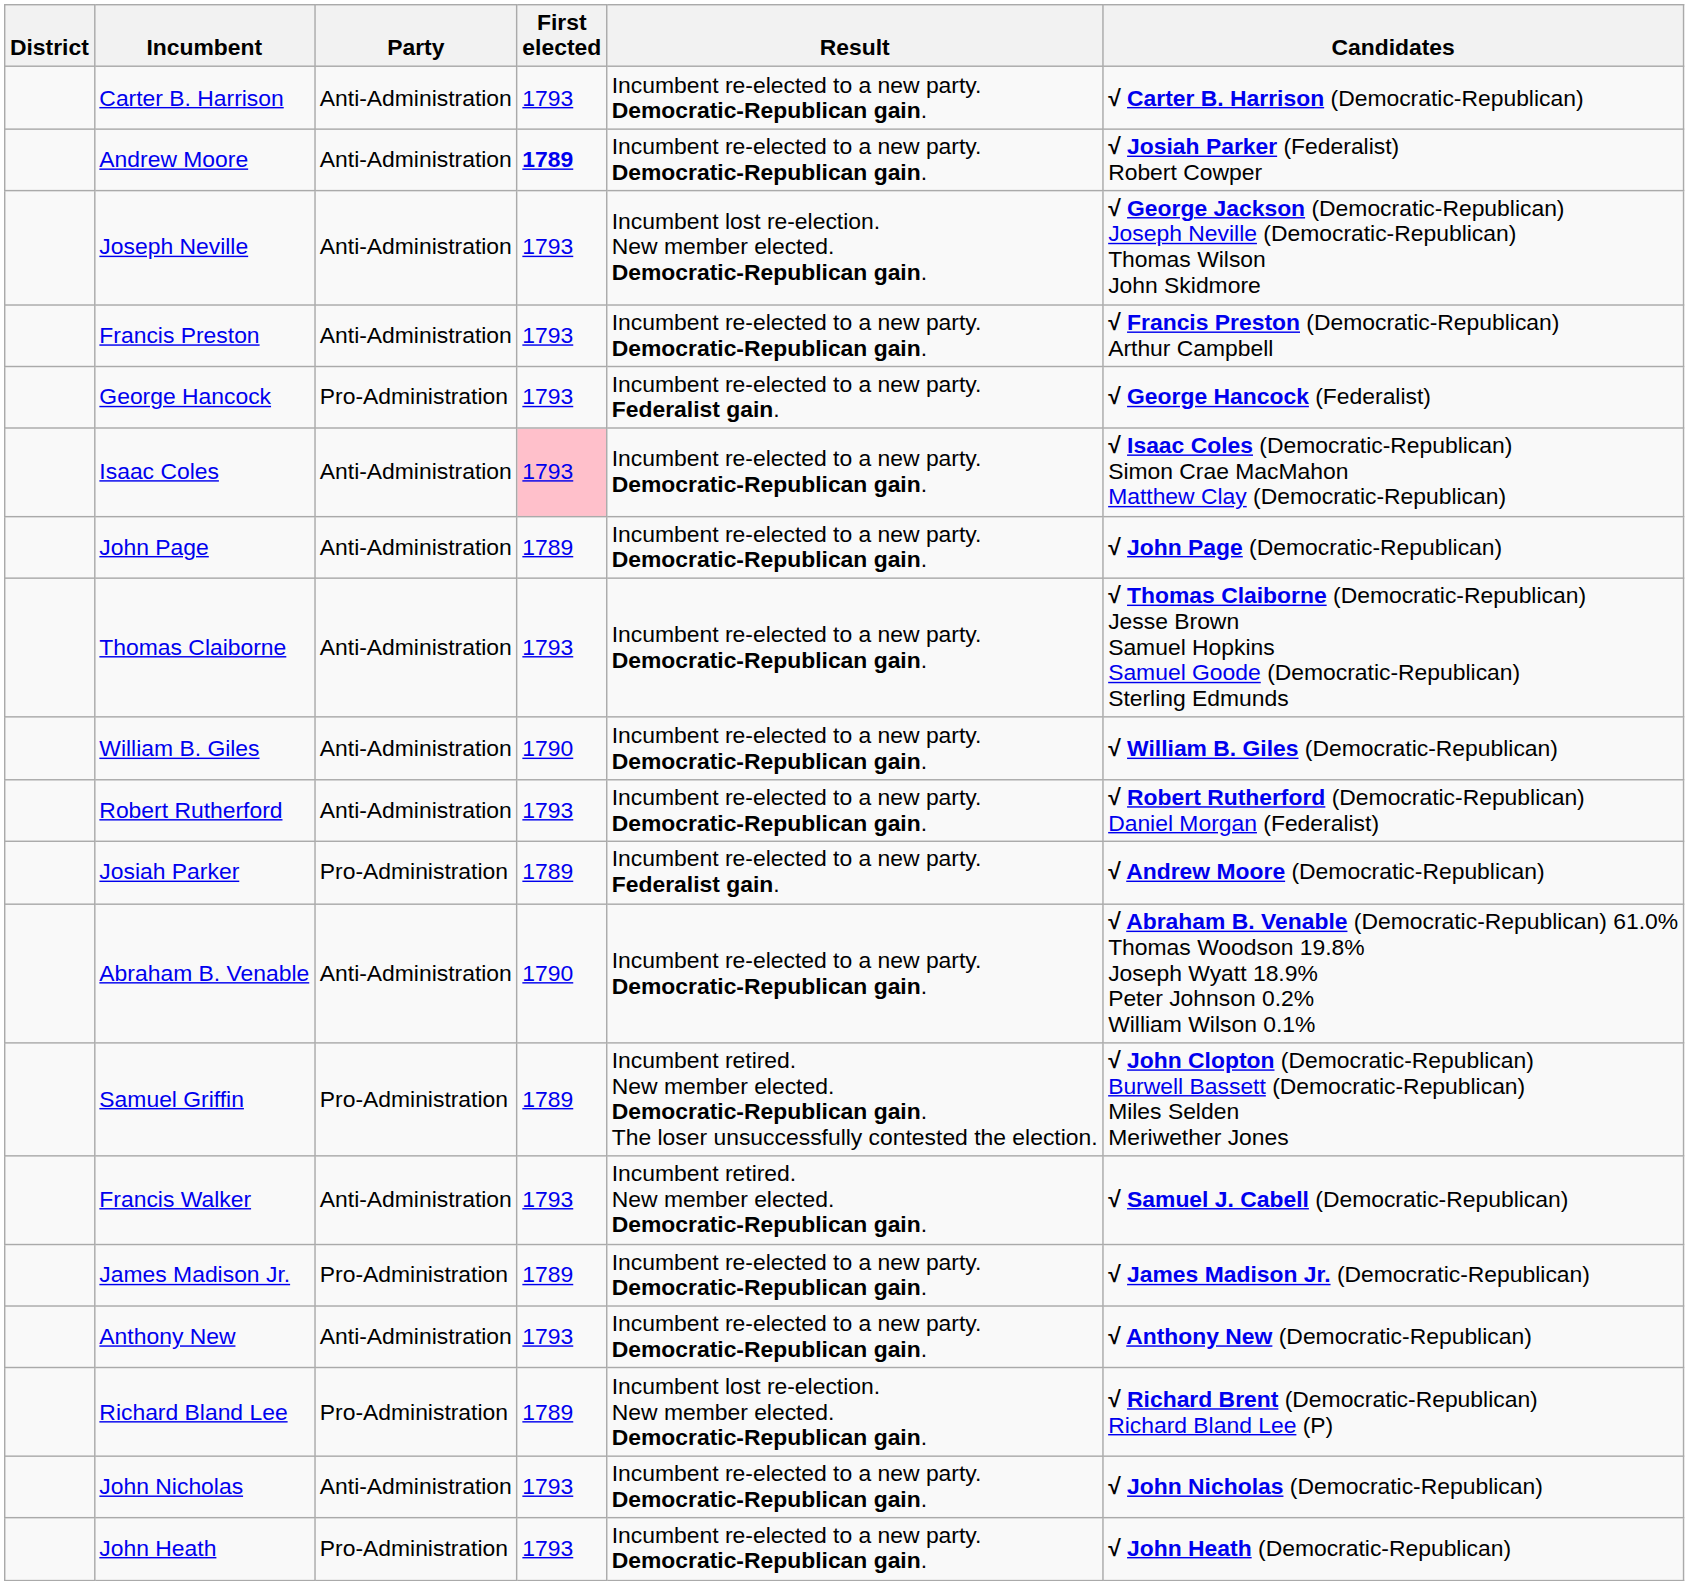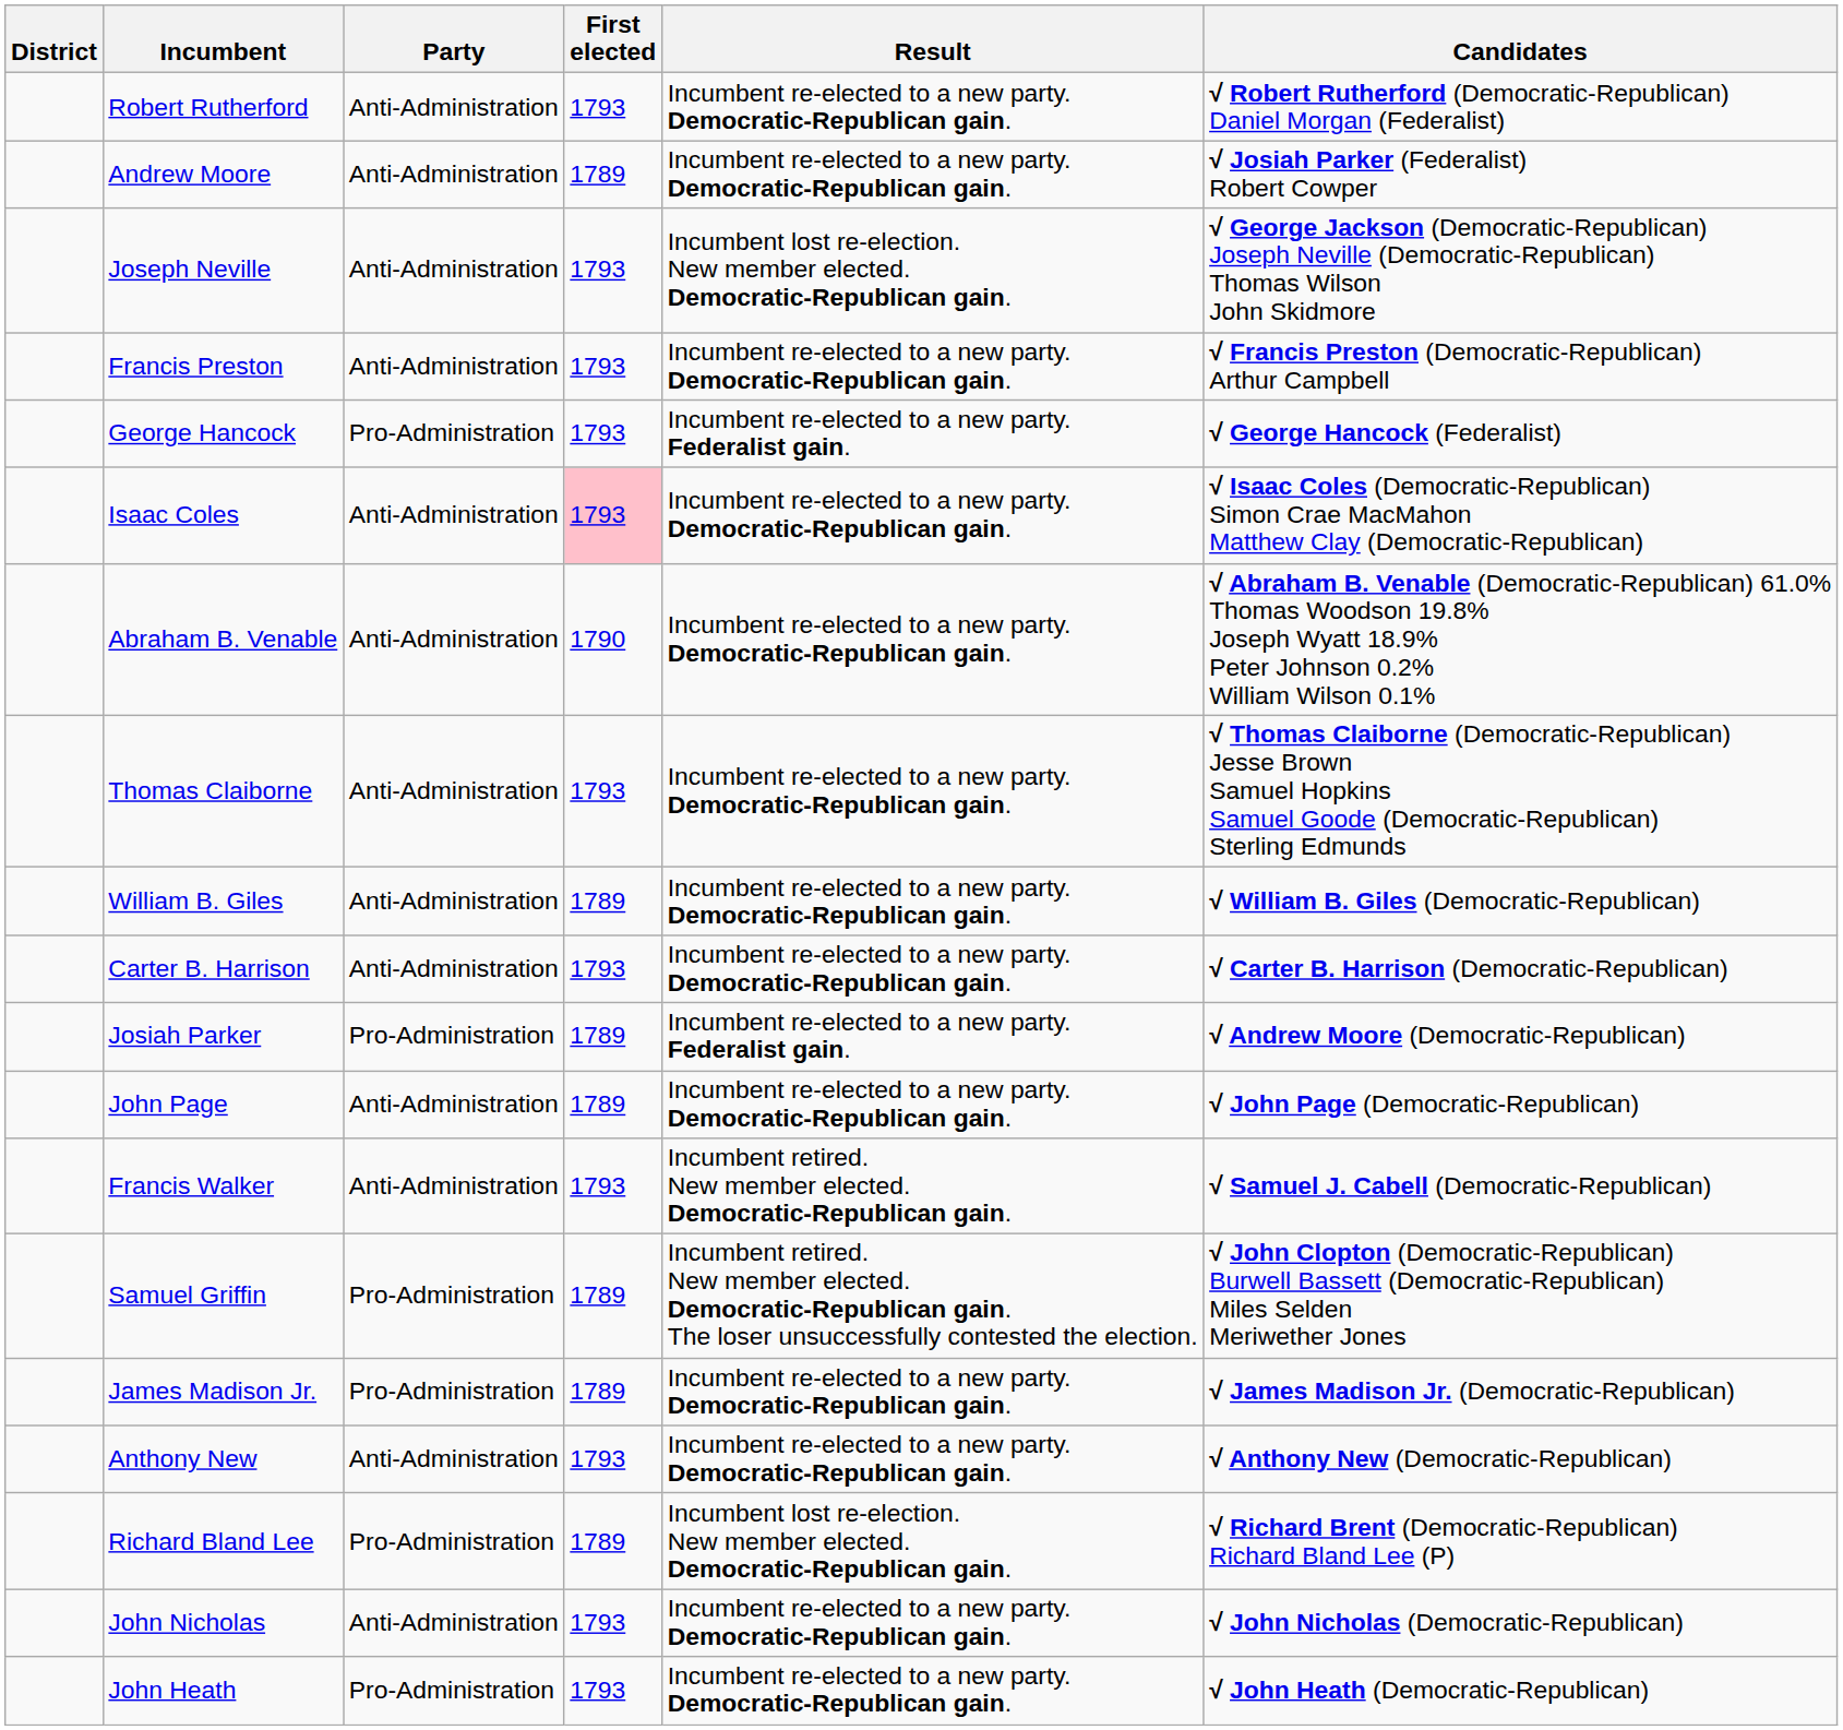 <table class=wikitable>
 <tr valign=bottom>
 <th>District</th>
 <th>Incumbent</th>
 <th>Party</th>
 <th>First<br>elected</th>
 <th>Result</th>
 <th>Candidates</th>
 </tr>
 <tr>
 <td></td>
-<td><a href='#'>Carter B. Harrison</a></td>
+<td><a href='#'>Robert Rutherford</a></td>
 <td>Anti-Administration</td>
 <td><a href='#'>1793</a></td>
 <td>Incumbent re-elected to a new party.<br><strong>Democratic-Republican gain</strong>.</td>
-<td nowrap><strong>√ <a href='#'>Carter B. Harrison</a></strong> (Democratic-Republican)</td>
+<td nowrap><strong>√ <a href='#'>Robert Rutherford</a></strong> (Democratic-Republican)<br><a href='#'>Daniel Morgan</a> (Federalist)</td>
 </tr>
 <tr>
 <td></td>
 <td><a href='#'>Andrew Moore</a></td>
 <td>Anti-Administration</td>
-<td><strong><a href='#'>1789</a></strong></td>
+<td><a href='#'>1789</a></td>
 <td>Incumbent re-elected to a new party.<br><strong>Democratic-Republican gain</strong>.</td>
 <td nowrap><strong>√ <a href='#'>Josiah Parker</a></strong> (Federalist)<br>Robert Cowper</td>
 </tr>
 <tr>
 <td></td>
 <td><a href='#'>Joseph Neville</a></td>
 <td>Anti-Administration</td>
 <td><a href='#'>1793</a></td>
 <td>Incumbent lost re-election.<br>New member elected.<br><strong>Democratic-Republican gain</strong>.</td>
 <td nowrap><strong>√ <a href='#'>George Jackson</a></strong> (Democratic-Republican)<br><a href='#'>Joseph Neville</a> (Democratic-Republican)<br>Thomas Wilson<br>John Skidmore</td>
 </tr>
 <tr>
 <td></td>
 <td><a href='#'>Francis Preston</a></td>
 <td>Anti-Administration</td>
 <td><a href='#'>1793</a></td>
 <td>Incumbent re-elected to a new party.<br><strong>Democratic-Republican gain</strong>.</td>
 <td nowrap><strong>√ <a href='#'>Francis Preston</a></strong> (Democratic-Republican)<br>Arthur Campbell</td>
 </tr>
 <tr>
 <td></td>
 <td><a href='#'>George Hancock</a></td>
 <td>Pro-Administration</td>
 <td><a href='#'>1793</a></td>
 <td>Incumbent re-elected to a new party.<br><strong>Federalist gain</strong>.</td>
 <td nowrap><strong>√ <a href='#'>George Hancock</a></strong> (Federalist)</td>
 </tr>
 <tr>
 <td></td>
 <td><a href='#'>Isaac Coles</a></td>
 <td>Anti-Administration</td>
 <td style="background: pink;"><a href='#'>1793</a></td>
 <td>Incumbent re-elected to a new party.<br><strong>Democratic-Republican gain</strong>.</td>
 <td nowrap><strong>√ <a href='#'>Isaac Coles</a></strong> (Democratic-Republican)<br>Simon Crae MacMahon<br><a href='#'>Matthew Clay</a> (Democratic-Republican)</td>
 </tr>
 <tr>
 <td></td>
-<td><a href='#'>John Page</a></td>
+<td><a href='#'>Abraham B. Venable</a></td>
 <td>Anti-Administration</td>
-<td><a href='#'>1789</a></td>
+<td><a href='#'>1790</a></td>
 <td>Incumbent re-elected to a new party.<br><strong>Democratic-Republican gain</strong>.</td>
-<td nowrap><strong>√ <a href='#'>John Page</a></strong> (Democratic-Republican)</td>
+<td nowrap><strong>√ <a href='#'>Abraham B. Venable</a></strong> (Democratic-Republican) 61.0%<br>Thomas Woodson 19.8%<br>Joseph Wyatt 18.9%<br>Peter Johnson 0.2%<br>William Wilson 0.1%</td>
 </tr>
 <tr>
 <td></td>
 <td><a href='#'>Thomas Claiborne</a></td>
 <td>Anti-Administration</td>
 <td><a href='#'>1793</a></td>
 <td>Incumbent re-elected to a new party.<br><strong>Democratic-Republican gain</strong>.</td>
 <td nowrap><strong>√ <a href='#'>Thomas Claiborne</a></strong> (Democratic-Republican)<br>Jesse Brown<br>Samuel Hopkins<br><a href='#'>Samuel Goode</a> (Democratic-Republican)<br>Sterling Edmunds</td>
 </tr>
 <tr>
 <td></td>
 <td><a href='#'>William B. Giles</a></td>
 <td>Anti-Administration</td>
-<td><a href='#'>1790</a></td>
+<td><a href='#'>1789</a></td>
 <td>Incumbent re-elected to a new party.<br><strong>Democratic-Republican gain</strong>.</td>
 <td nowrap><strong>√ <a href='#'>William B. Giles</a></strong> (Democratic-Republican)</td>
 </tr>
 <tr>
 <td></td>
-<td><a href='#'>Robert Rutherford</a></td>
+<td><a href='#'>Carter B. Harrison</a></td>
 <td>Anti-Administration</td>
 <td><a href='#'>1793</a></td>
 <td>Incumbent re-elected to a new party.<br><strong>Democratic-Republican gain</strong>.</td>
-<td nowrap><strong>√ <a href='#'>Robert Rutherford</a></strong> (Democratic-Republican)<br><a href='#'>Daniel Morgan</a> (Federalist)</td>
+<td nowrap><strong>√ <a href='#'>Carter B. Harrison</a></strong> (Democratic-Republican)</td>
 </tr>
 <tr>
 <td></td>
 <td><a href='#'>Josiah Parker</a></td>
 <td>Pro-Administration</td>
 <td><a href='#'>1789</a></td>
 <td>Incumbent re-elected to a new party.<br><strong>Federalist gain</strong>.</td>
 <td nowrap><strong>√ <a href='#'>Andrew Moore</a></strong> (Democratic-Republican)</td>
 </tr>
 <tr>
 <td></td>
-<td><a href='#'>Abraham B. Venable</a></td>
+<td><a href='#'>John Page</a></td>
 <td>Anti-Administration</td>
-<td><a href='#'>1790</a></td>
+<td><a href='#'>1789</a></td>
 <td>Incumbent re-elected to a new party.<br><strong>Democratic-Republican gain</strong>.</td>
-<td nowrap><strong>√ <a href='#'>Abraham B. Venable</a></strong> (Democratic-Republican) 61.0%<br>Thomas Woodson 19.8%<br>Joseph Wyatt 18.9%<br>Peter Johnson 0.2%<br>William Wilson 0.1%</td>
+<td nowrap><strong>√ <a href='#'>John Page</a></strong> (Democratic-Republican)</td>
+</tr>
+<tr>
+<td></td>
+<td><a href='#'>Francis Walker</a></td>
+<td>Anti-Administration</td>
+<td><a href='#'>1793</a></td>
+<td>Incumbent retired.<br>New member elected.<br><strong>Democratic-Republican gain</strong>.</td>
+<td nowrap><strong>√ <a href='#'>Samuel J. Cabell</a></strong> (Democratic-Republican)</td>
 </tr>
 <tr>
 <td></td>
 <td><a href='#'>Samuel Griffin</a></td>
 <td>Pro-Administration</td>
 <td><a href='#'>1789</a></td>
 <td>Incumbent retired.<br>New member elected.<br><strong>Democratic-Republican gain</strong>.<br>The loser unsuccessfully contested the election.</td>
 <td nowrap><strong>√ <a href='#'>John Clopton</a></strong> (Democratic-Republican)<br><a href='#'>Burwell Bassett</a> (Democratic-Republican)<br>Miles Selden<br>Meriwether Jones</td>
-</tr>
-<tr>
-<td></td>
-<td><a href='#'>Francis Walker</a></td>
-<td>Anti-Administration</td>
-<td><a href='#'>1793</a></td>
-<td>Incumbent retired.<br>New member elected.<br><strong>Democratic-Republican gain</strong>.</td>
-<td nowrap><strong>√ <a href='#'>Samuel J. Cabell</a></strong> (Democratic-Republican)</td>
 </tr>
 <tr>
 <td></td>
 <td><a href='#'>James Madison Jr.</a></td>
 <td>Pro-Administration</td>
 <td><a href='#'>1789</a></td>
 <td>Incumbent re-elected to a new party.<br><strong>Democratic-Republican gain</strong>.</td>
 <td nowrap><strong>√ <a href='#'>James Madison Jr.</a></strong> (Democratic-Republican)</td>
 </tr>
 <tr>
 <td></td>
 <td><a href='#'>Anthony New</a></td>
 <td>Anti-Administration</td>
 <td><a href='#'>1793</a></td>
 <td>Incumbent re-elected to a new party.<br><strong>Democratic-Republican gain</strong>.</td>
 <td nowrap><strong>√ <a href='#'>Anthony New</a></strong> (Democratic-Republican)</td>
 </tr>
 <tr>
 <td></td>
 <td><a href='#'>Richard Bland Lee</a></td>
 <td>Pro-Administration</td>
 <td><a href='#'>1789</a></td>
 <td>Incumbent lost re-election.<br>New member elected.<br><strong>Democratic-Republican gain</strong>.</td>
 <td nowrap><strong>√ <a href='#'>Richard Brent</a></strong> (Democratic-Republican)<br><a href='#'>Richard Bland Lee</a> (P)</td>
 </tr>
 <tr>
 <td></td>
 <td><a href='#'>John Nicholas</a></td>
 <td>Anti-Administration</td>
 <td><a href='#'>1793</a></td>
 <td>Incumbent re-elected to a new party.<br><strong>Democratic-Republican gain</strong>.</td>
 <td nowrap><strong>√ <a href='#'>John Nicholas</a></strong> (Democratic-Republican)</td>
 </tr>
 <tr>
 <td></td>
 <td><a href='#'>John Heath</a></td>
 <td>Pro-Administration</td>
 <td><a href='#'>1793</a></td>
 <td>Incumbent re-elected to a new party.<br><strong>Democratic-Republican gain</strong>.</td>
 <td nowrap><strong>√ <a href='#'>John Heath</a></strong> (Democratic-Republican)</td>
 </tr>
 </table>
